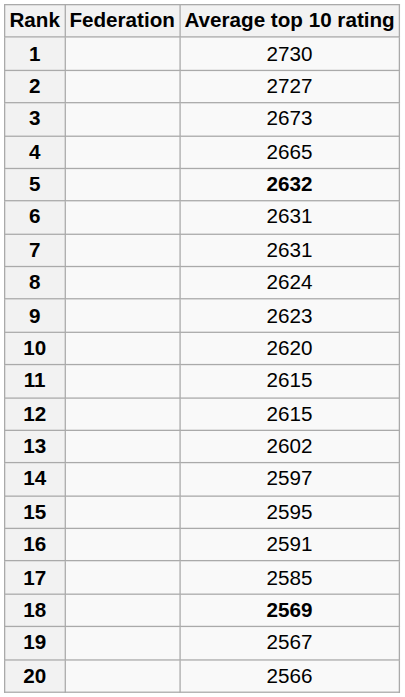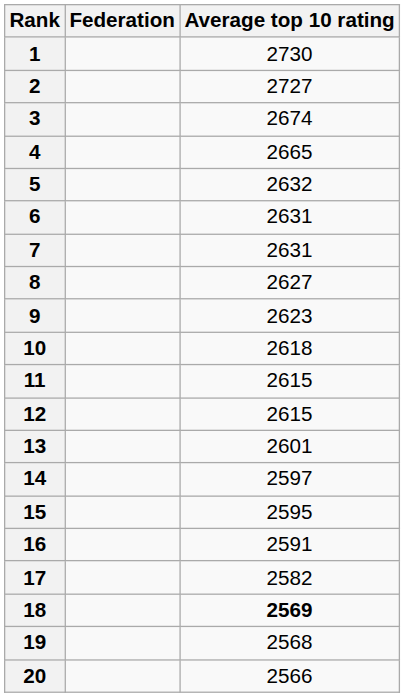 <table class=wikitable>
 <tr>
 <th>Rank</th>
 <th>Federation</th>
 <th>Average top 10 rating</th>
 </tr>
 <tr>
 <th>1</th>
 <td></td>
 <td style="text-align:center">2730</td>
 </tr>
 <tr>
 <th>2</th>
 <td></td>
 <td style="text-align:center">2727</td>
 </tr>
 <tr>
 <th>3</th>
 <td></td>
-<td style="text-align:center">2673</td>
+<td style="text-align:center">2674</td>
 </tr>
 <tr>
 <th>4</th>
 <td></td>
 <td style="text-align:center">2665</td>
 </tr>
 <tr>
 <th>5</th>
 <td></td>
-<td style="text-align:center"><strong>2632</strong></td>
+<td style="text-align:center">2632</td>
 </tr>
 <tr>
 <th>6</th>
 <td></td>
 <td style="text-align:center">2631</td>
 </tr>
 <tr>
 <th>7</th>
 <td></td>
 <td style="text-align:center">2631</td>
 </tr>
 <tr>
 <th>8</th>
 <td></td>
-<td style="text-align:center">2624</td>
+<td style="text-align:center">2627</td>
 </tr>
 <tr>
 <th>9</th>
 <td></td>
 <td style="text-align:center">2623</td>
 </tr>
 <tr>
 <th>10</th>
 <td></td>
-<td style="text-align:center">2620</td>
+<td style="text-align:center">2618</td>
 </tr>
 <tr>
 <th>11</th>
 <td></td>
 <td style="text-align:center">2615</td>
 </tr>
 <tr>
 <th>12</th>
 <td></td>
 <td style="text-align:center">2615</td>
 </tr>
 <tr>
 <th>13</th>
 <td></td>
-<td style="text-align:center">2602</td>
+<td style="text-align:center">2601</td>
 </tr>
 <tr>
 <th>14</th>
 <td></td>
 <td style="text-align:center">2597</td>
 </tr>
 <tr>
 <th>15</th>
 <td></td>
 <td style="text-align:center">2595</td>
 </tr>
 <tr>
 <th>16</th>
 <td></td>
 <td style="text-align:center">2591</td>
 </tr>
 <tr>
 <th>17</th>
 <td></td>
-<td style="text-align:center">2585</td>
+<td style="text-align:center">2582</td>
 </tr>
 <tr>
 <th>18</th>
 <td></td>
 <td style="text-align:center"><strong>2569</strong></td>
 </tr>
 <tr>
 <th>19</th>
 <td></td>
-<td style="text-align:center">2567</td>
+<td style="text-align:center">2568</td>
 </tr>
 <tr>
 <th>20</th>
 <td></td>
 <td style="text-align:center">2566</td>
 </tr>
 </table>
